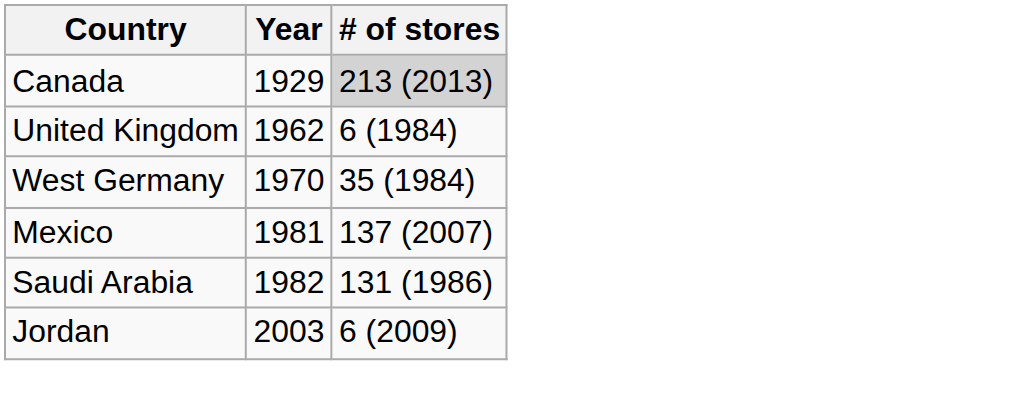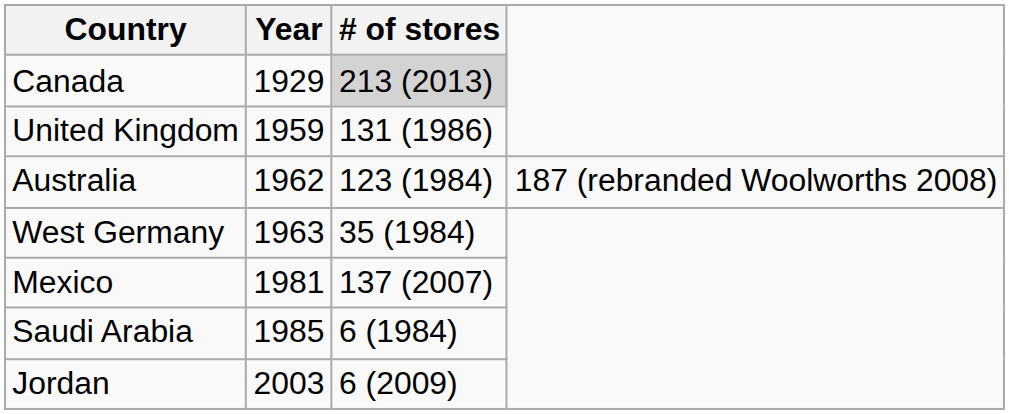 <table class="wikitable">
 <tr>
 <th>Country</th>
 <th>Year</th>
 <th># of stores</th>
 </tr>
 <tr>
 <td>Canada</td>
 <td>1929</td>
 <td style="background: lightgrey;">213 (2013)</td>
 </tr>
 <tr>
 <td>United Kingdom</td>
+<td>1959</td>
+<td>131 (1986)</td>
+</tr>
+<tr>
+<td>Australia</td>
 <td>1962</td>
-<td>6 (1984)</td>
+<td>123 (1984)</td>
+<td>187 (rebranded Woolworths 2008)</td>
 </tr>
 <tr>
 <td>West Germany</td>
-<td>1970</td>
+<td>1963</td>
 <td>35 (1984)</td>
 </tr>
 <tr>
 <td>Mexico</td>
 <td>1981</td>
 <td>137 (2007)</td>
 </tr>
 <tr>
 <td>Saudi Arabia</td>
-<td>1982</td>
-<td>131 (1986)</td>
+<td>1985</td>
+<td>6 (1984)</td>
 </tr>
 <tr>
 <td>Jordan</td>
 <td>2003</td>
 <td>6 (2009)</td>
 </tr>
 </table>
